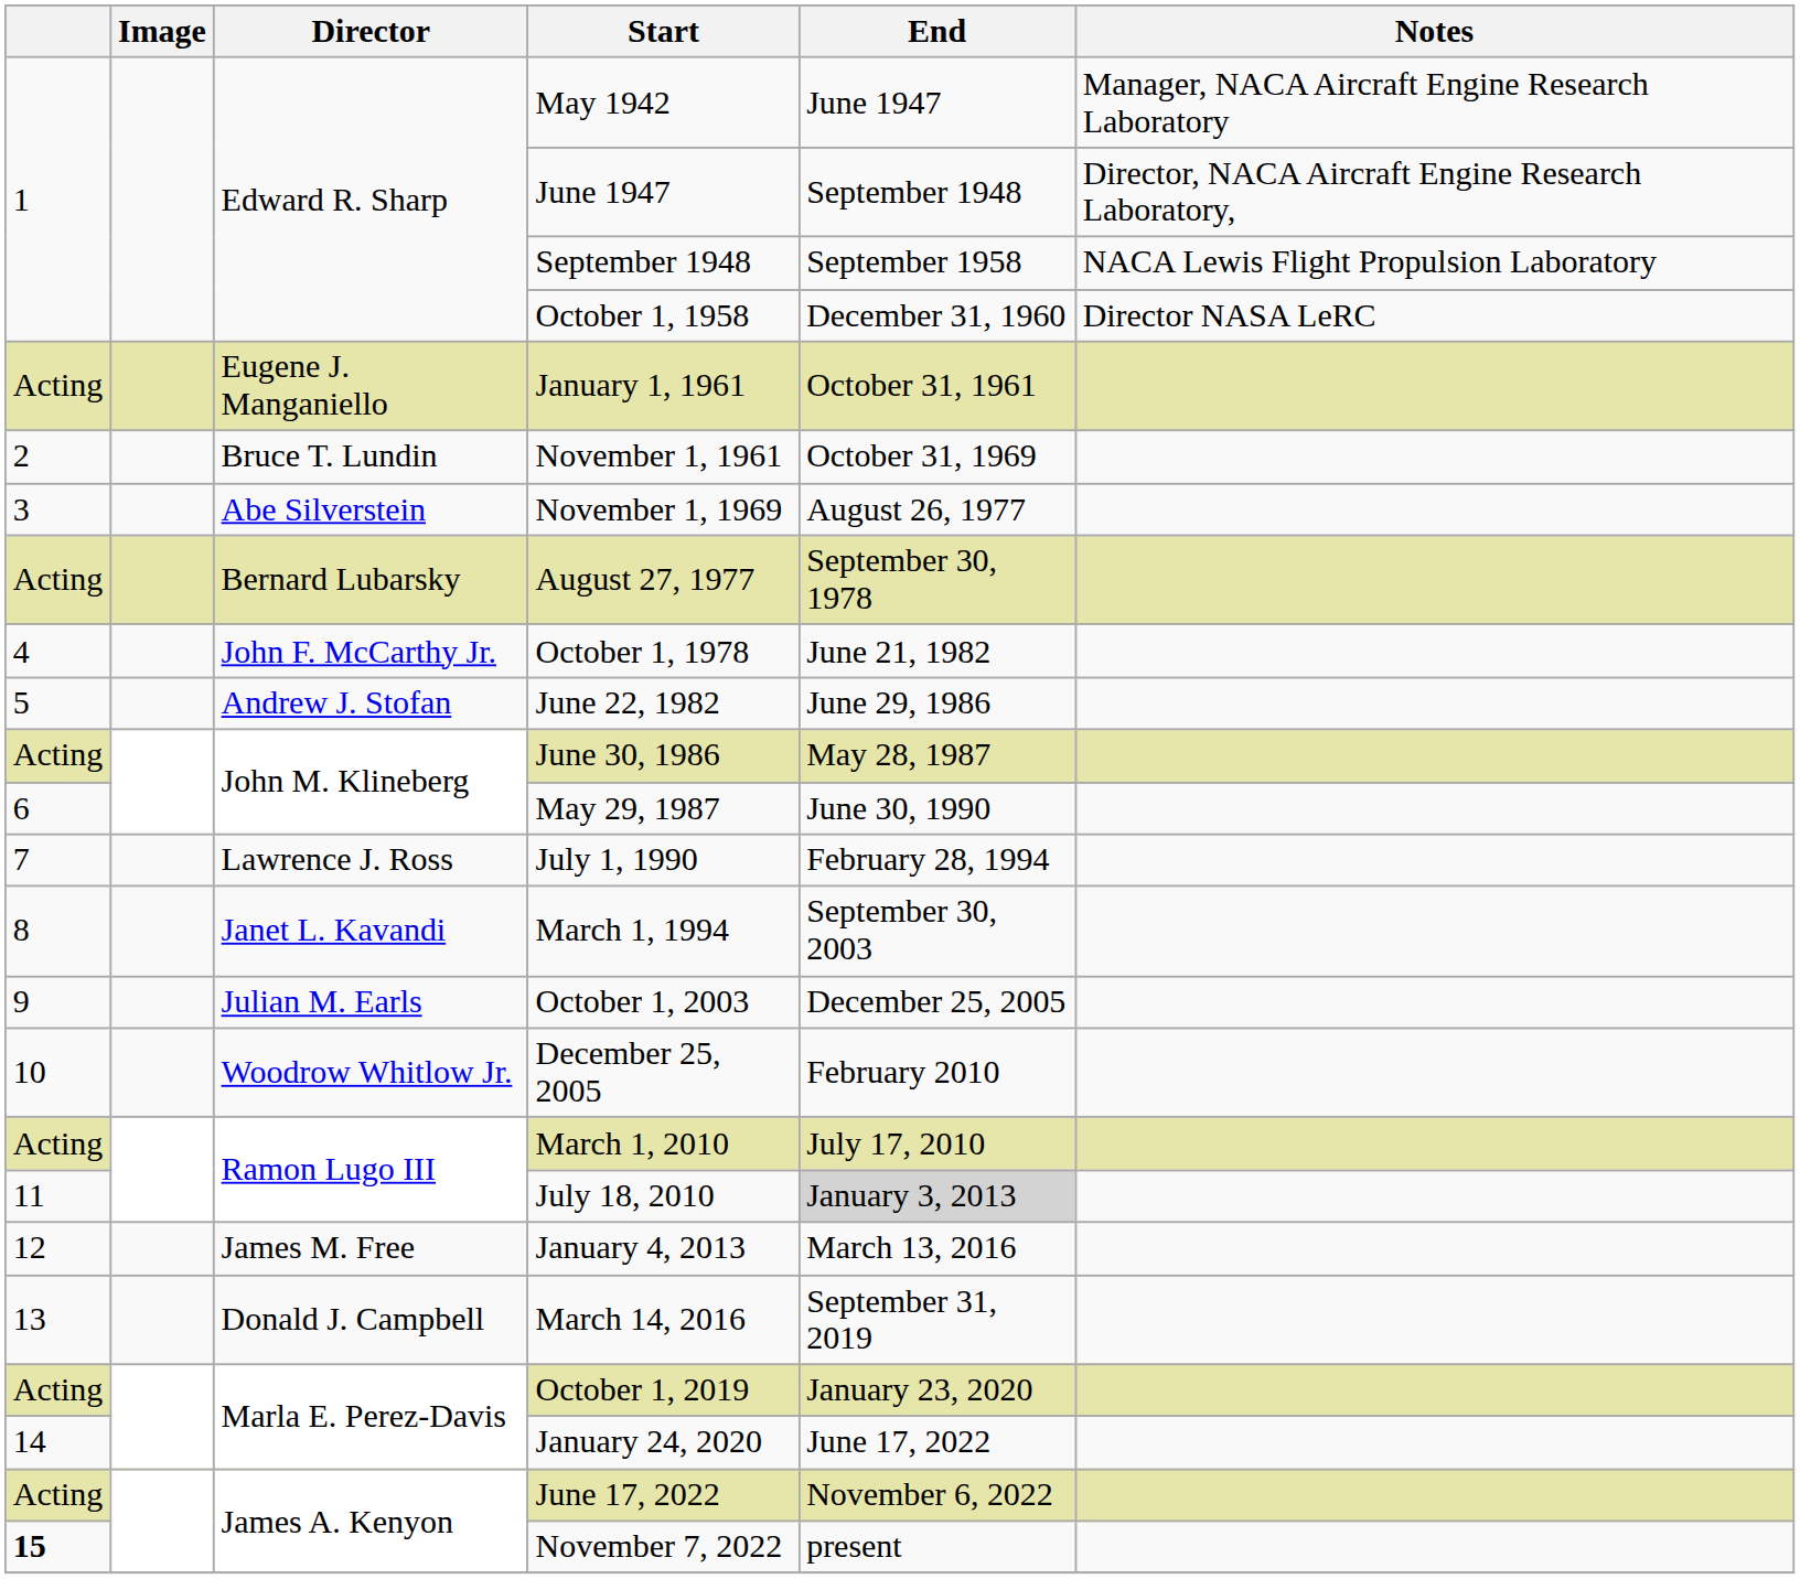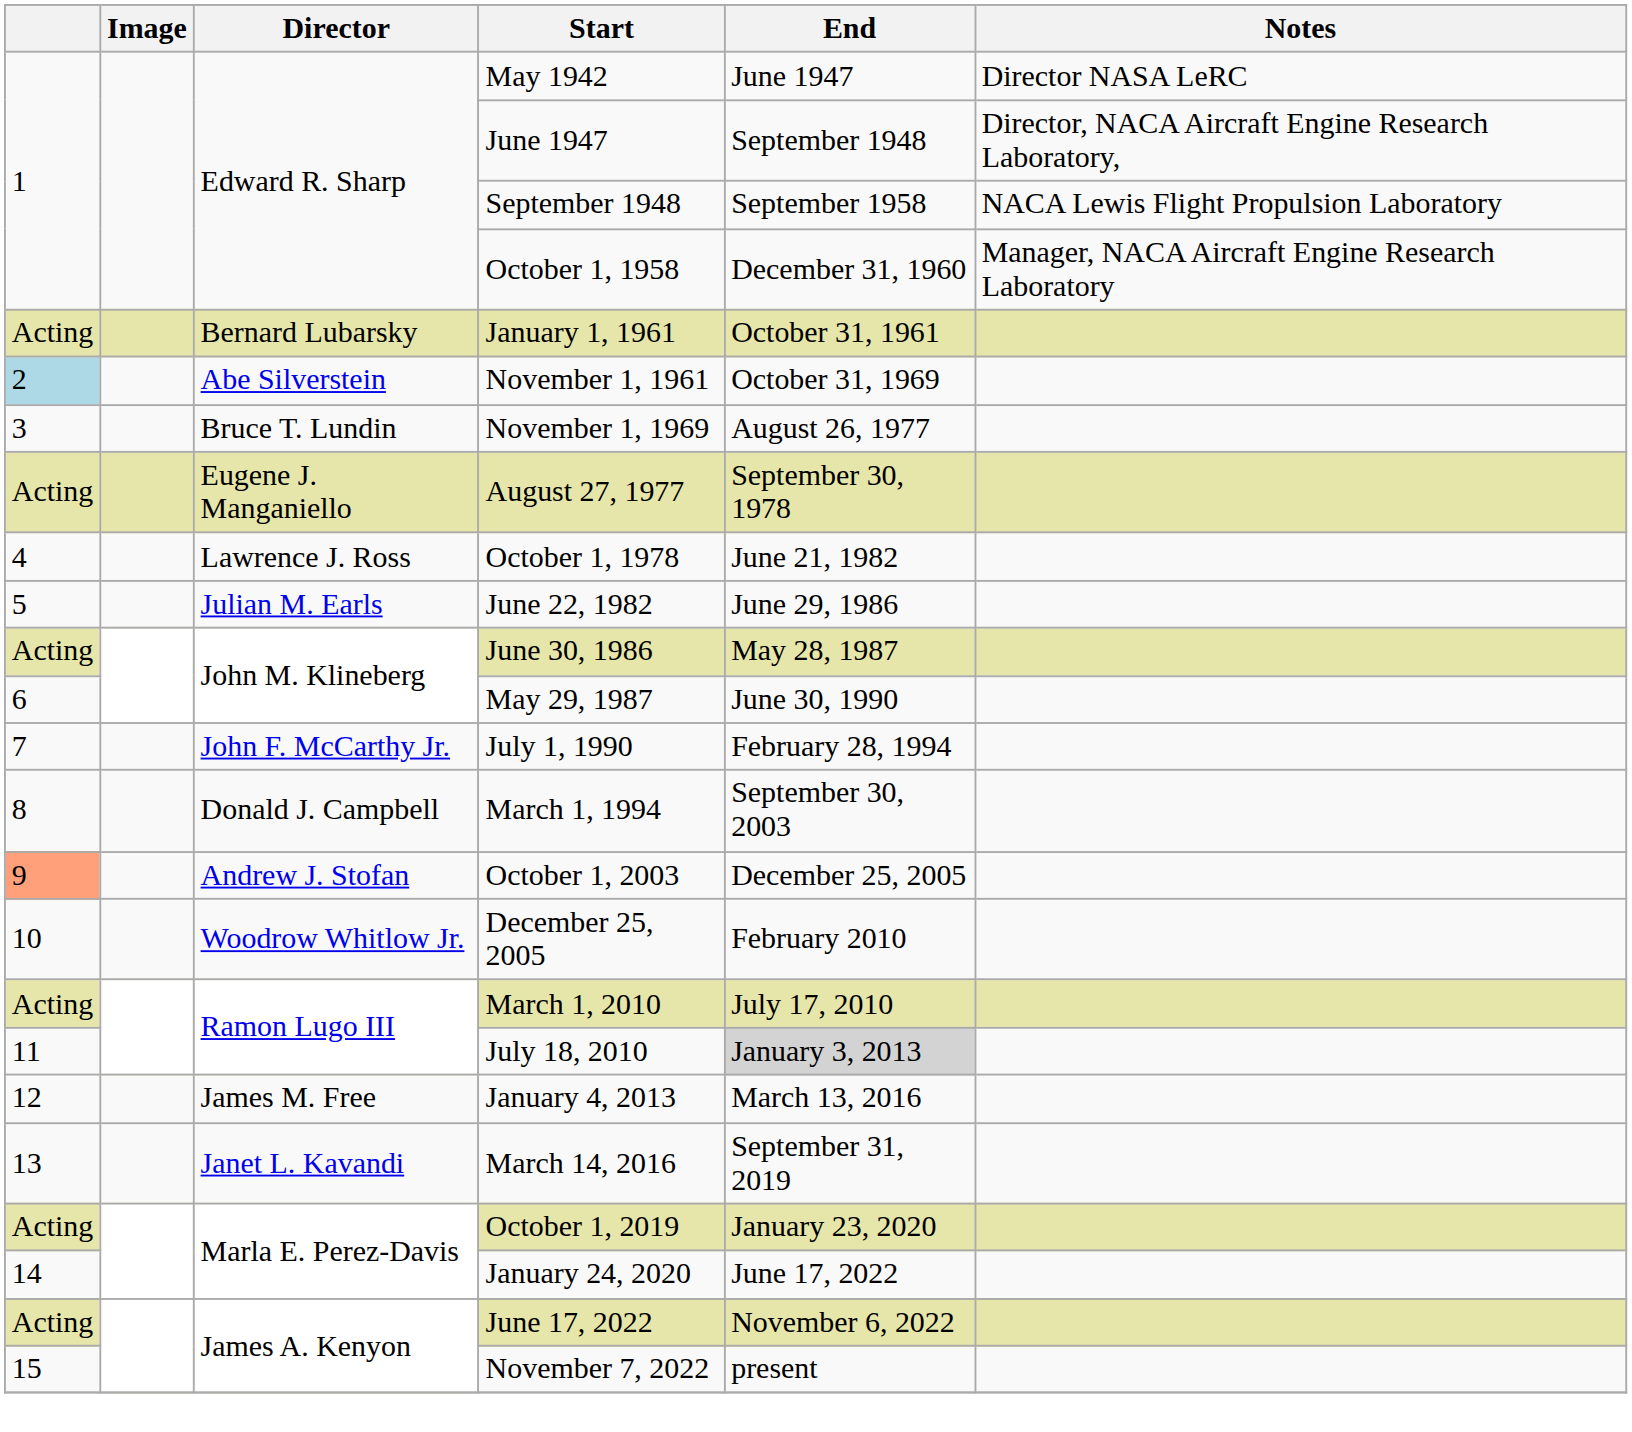 <table class="wikitable">
 <tr>
 <th></th>
 <th>Image</th>
 <th>Director</th>
 <th>Start</th>
 <th>End</th>
 <th>Notes</th>
 </tr>
 <tr>
 <td rowspan="4">1</td>
 <td rowspan="4"></td>
 <td rowspan="4">Edward R. Sharp</td>
 <td>May 1942</td>
 <td>June 1947</td>
-<td>Manager, NACA Aircraft Engine Research Laboratory</td>
+<td>Director NASA LeRC</td>
 </tr>
 <tr>
 <td>June 1947</td>
 <td>September 1948</td>
 <td>Director, NACA Aircraft Engine Research Laboratory,</td>
 </tr>
 <tr>
 <td>September 1948</td>
 <td>September 1958</td>
 <td>NACA Lewis Flight Propulsion Laboratory</td>
 </tr>
 <tr>
 <td>October 1, 1958</td>
 <td>December 31, 1960</td>
-<td>Director NASA LeRC</td>
+<td>Manager, NACA Aircraft Engine Research Laboratory</td>
 </tr>
 <tr bgcolor="#e6e6aa">
 <td>Acting</td>
 <td></td>
-<td>Eugene J. Manganiello</td>
+<td>Bernard Lubarsky</td>
 <td>January 1, 1961</td>
 <td>October 31, 1961</td>
 <td></td>
 </tr>
 <tr>
-<td>2</td>
+<td style="background: lightblue;">2</td>
 <td></td>
-<td>Bruce T. Lundin</td>
+<td><a href='#'>Abe Silverstein</a></td>
 <td>November 1, 1961</td>
 <td>October 31, 1969</td>
 <td></td>
 </tr>
 <tr>
 <td>3</td>
 <td></td>
-<td><a href='#'>Abe Silverstein</a></td>
+<td>Bruce T. Lundin</td>
 <td>November 1, 1969</td>
 <td>August 26, 1977</td>
 <td></td>
 </tr>
 <tr bgcolor="#e6e6aa">
 <td>Acting</td>
 <td></td>
-<td>Bernard Lubarsky</td>
+<td>Eugene J. Manganiello</td>
 <td>August 27, 1977</td>
 <td>September 30, 1978</td>
 <td></td>
 </tr>
 <tr>
 <td>4</td>
 <td></td>
-<td><a href='#'>John F. McCarthy Jr.</a></td>
+<td>Lawrence J. Ross</td>
 <td>October 1, 1978</td>
 <td>June 21, 1982</td>
 <td></td>
 </tr>
 <tr>
 <td>5</td>
 <td></td>
-<td><a href='#'>Andrew J. Stofan</a></td>
+<td><a href='#'>Julian M. Earls</a></td>
 <td>June 22, 1982</td>
 <td>June 29, 1986</td>
 <td></td>
 </tr>
 <tr bgcolor="#e6e6aa">
 <td>Acting</td>
 <td rowspan="2" bgcolor="#ffffff"></td>
 <td rowspan="2" bgcolor="#ffffff">John M. Klineberg</td>
 <td>June 30, 1986</td>
 <td>May 28, 1987</td>
 <td></td>
 </tr>
 <tr>
 <td>6</td>
 <td>May 29, 1987</td>
 <td>June 30, 1990</td>
 <td></td>
 </tr>
 <tr>
 <td>7</td>
 <td></td>
-<td>Lawrence J. Ross</td>
+<td><a href='#'>John F. McCarthy Jr.</a></td>
 <td>July 1, 1990</td>
 <td>February 28, 1994</td>
 <td></td>
 </tr>
 <tr>
 <td>8</td>
 <td></td>
-<td><a href='#'>Janet L. Kavandi</a></td>
+<td>Donald J. Campbell</td>
 <td>March 1, 1994</td>
 <td>September 30, 2003</td>
 <td></td>
 </tr>
 <tr>
-<td>9</td>
+<td style="background: lightsalmon;">9</td>
 <td></td>
-<td><a href='#'>Julian M. Earls</a></td>
+<td><a href='#'>Andrew J. Stofan</a></td>
 <td>October 1, 2003</td>
 <td>December 25, 2005</td>
 <td></td>
 </tr>
 <tr>
 <td>10</td>
 <td></td>
 <td><a href='#'>Woodrow Whitlow Jr.</a></td>
 <td>December 25, 2005</td>
 <td>February 2010</td>
 <td></td>
 </tr>
 <tr bgcolor="#e6e6aa">
 <td>Acting</td>
 <td rowspan="2" bgcolor="#ffffff"></td>
 <td rowspan="2" bgcolor="#ffffff"><a href='#'>Ramon Lugo III</a></td>
 <td>March 1, 2010</td>
 <td>July 17, 2010</td>
 <td></td>
 </tr>
 <tr>
 <td>11</td>
 <td>July 18, 2010</td>
 <td style="background: lightgrey;">January 3, 2013</td>
 <td></td>
 </tr>
 <tr>
 <td>12</td>
 <td></td>
 <td>James M. Free</td>
 <td>January 4, 2013</td>
 <td>March 13, 2016</td>
 <td></td>
 </tr>
 <tr>
 <td>13</td>
 <td></td>
-<td>Donald J. Campbell</td>
+<td><a href='#'>Janet L. Kavandi</a></td>
 <td>March 14, 2016</td>
 <td>September 31, 2019</td>
 <td></td>
 </tr>
 <tr bgcolor="#e6e6aa">
 <td>Acting</td>
 <td rowspan="2" bgcolor="#ffffff"></td>
 <td rowspan="2" bgcolor="#ffffff">Marla E. Perez-Davis</td>
 <td>October 1, 2019</td>
 <td>January 23, 2020</td>
 <td></td>
 </tr>
 <tr>
 <td>14</td>
 <td>January 24, 2020</td>
 <td>June 17, 2022</td>
 <td></td>
 </tr>
 <tr bgcolor="#e6e6aa">
 <td>Acting</td>
 <td rowspan="2" bgcolor="#ffffff"></td>
 <td rowspan="2" bgcolor="#ffffff">James A. Kenyon</td>
 <td>June 17, 2022</td>
 <td>November 6, 2022</td>
 <td></td>
 </tr>
 <tr>
-<td><strong>15</strong></td>
+<td>15</td>
 <td>November 7, 2022</td>
 <td>present</td>
 <td></td>
 </tr>
 <tr>
 </tr>
 </table>
